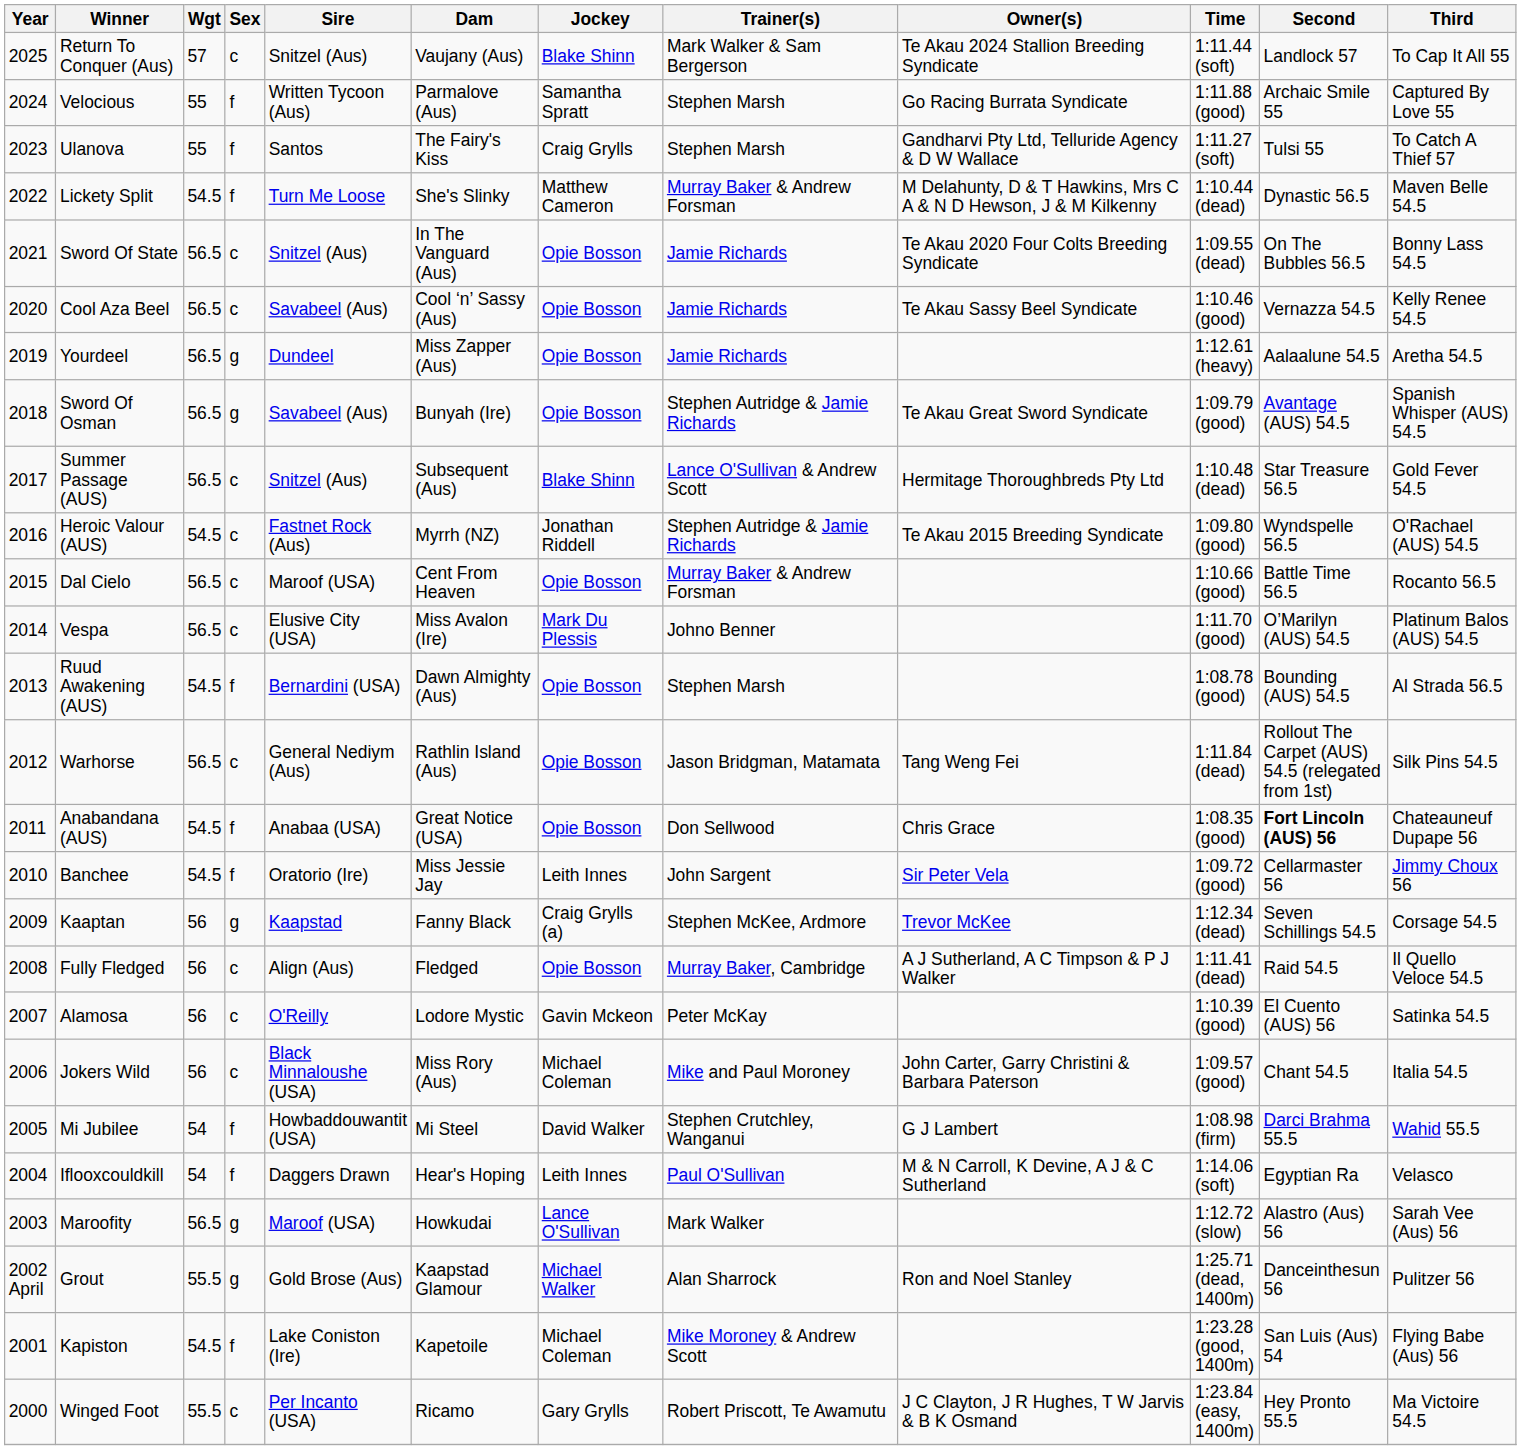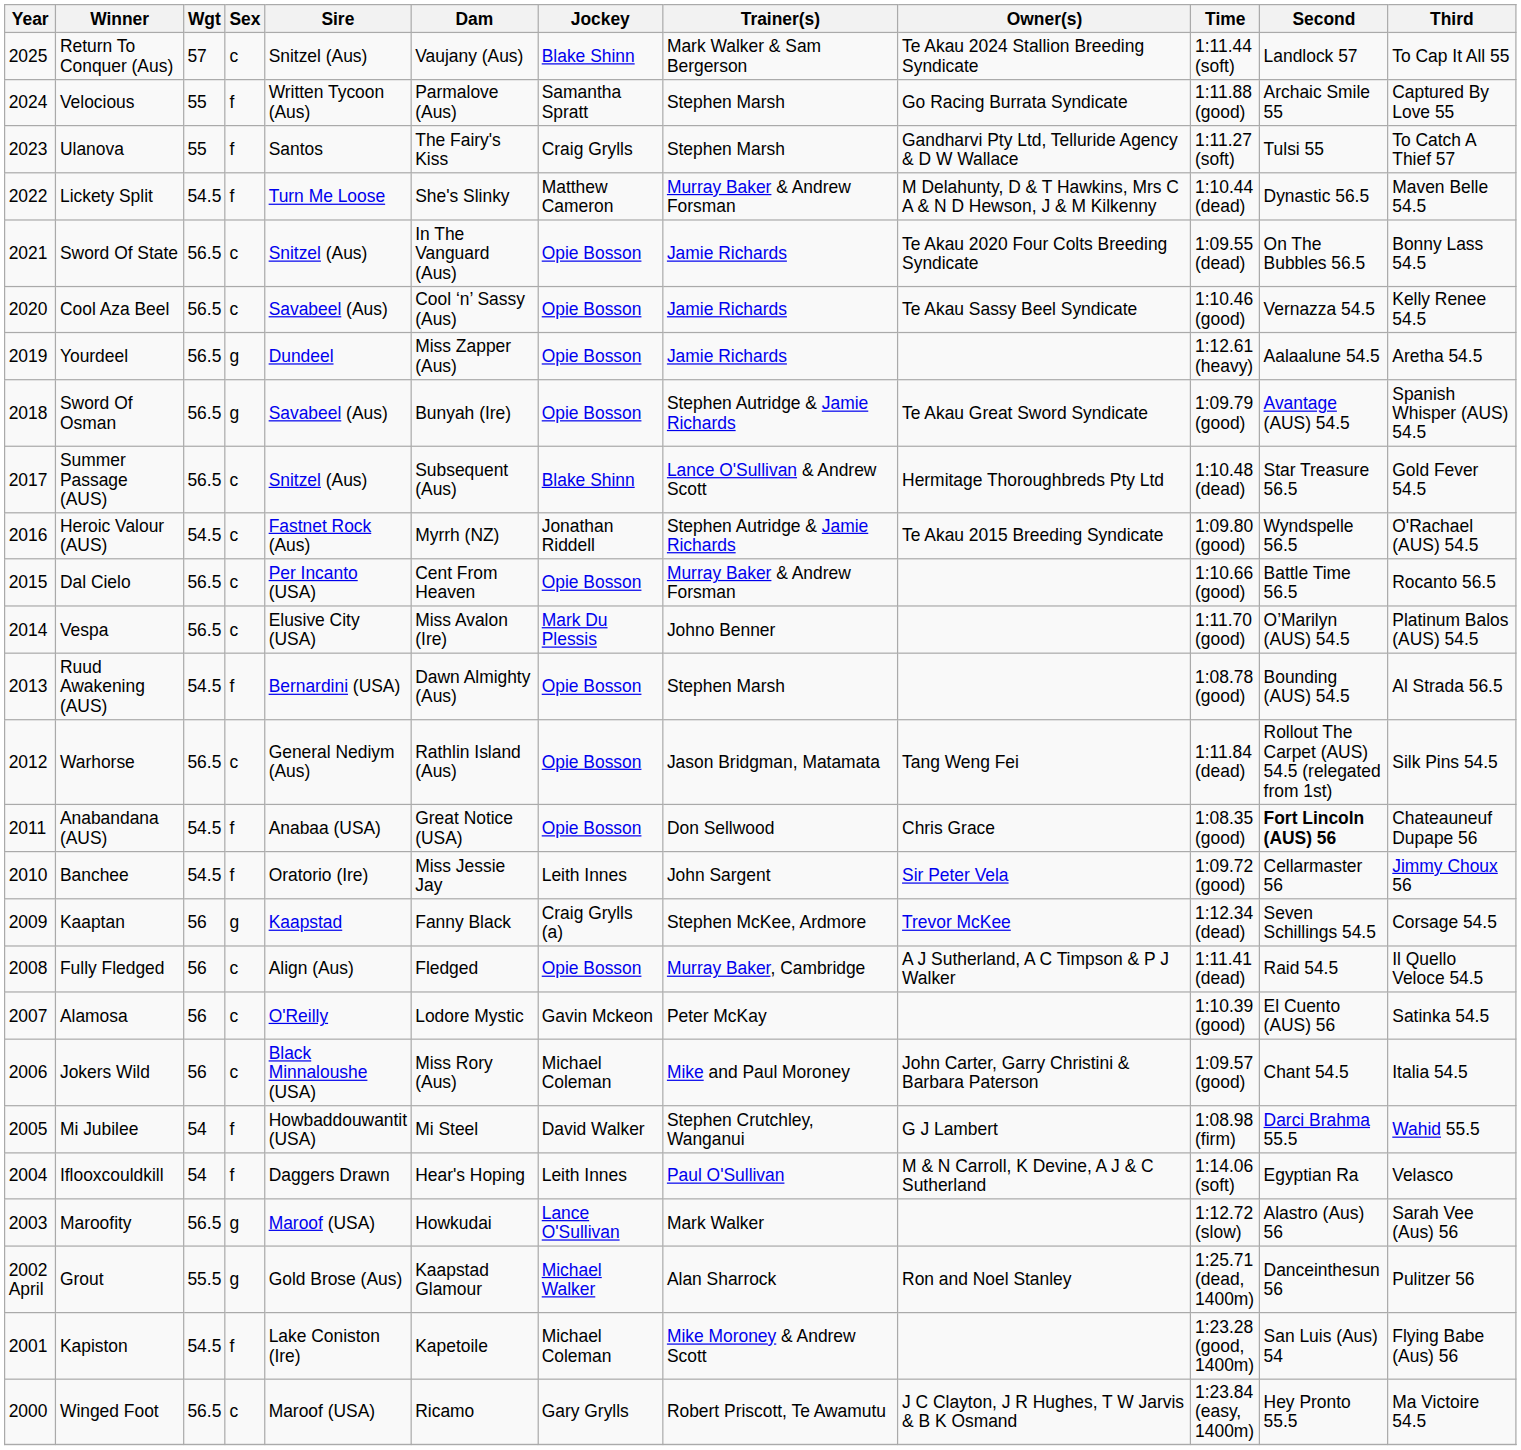 <table class="wikitable sortable" style="font-size:90%">
 <tr>
 <th width="36px">Year<br></th>
 <th width="100px">Winner<br></th>
 <th width="20px">Wgt<br></th>
 <th width="8px">Sex<br></th>
 <th width="100px">Sire<br></th>
 <th width="100px">Dam<br></th>
 <th width="100px">Jockey<br></th>
 <th width="200px">Trainer(s)<br></th>
 <th width="250px">Owner(s)<br></th>
 <th width="50px">Time<br></th>
 <th width="100px">Second<br></th>
 <th width="100px">Third<br></th>
 </tr>
 <tr>
 <td>2025</td>
 <td>Return To Conquer (Aus)</td>
 <td>57</td>
 <td>c</td>
 <td>Snitzel (Aus)</td>
 <td>Vaujany (Aus)</td>
 <td><a href='#'>Blake Shinn</a></td>
 <td>Mark Walker & Sam Bergerson</td>
 <td>Te Akau 2024 Stallion Breeding Syndicate</td>
 <td>1:11.44 (soft)</td>
 <td>Landlock 57</td>
 <td>To Cap It All 55</td>
 </tr>
 <tr>
 <td>2024 </td>
 <td>Velocious</td>
 <td>55</td>
 <td>f</td>
 <td>Written Tycoon (Aus)</td>
 <td>Parmalove (Aus)</td>
 <td>Samantha Spratt</td>
 <td>Stephen Marsh</td>
 <td>Go Racing Burrata Syndicate</td>
 <td>1:11.88 (good)</td>
 <td>Archaic Smile 55</td>
 <td>Captured By Love 55</td>
 </tr>
 <tr>
 <td>2023 </td>
 <td>Ulanova</td>
 <td>55</td>
 <td>f</td>
 <td>Santos</td>
 <td>The Fairy's Kiss</td>
 <td>Craig Grylls</td>
 <td>Stephen Marsh</td>
 <td>Gandharvi Pty Ltd, Telluride Agency & D W Wallace</td>
 <td>1:11.27 (soft)</td>
 <td>Tulsi 55</td>
 <td>To Catch A Thief 57</td>
 </tr>
 <tr>
 <td>2022 </td>
 <td>Lickety Split</td>
 <td>54.5</td>
 <td>f</td>
 <td><a href='#'>Turn Me Loose</a></td>
 <td>She's Slinky</td>
 <td>Matthew Cameron</td>
 <td><a href='#'>Murray Baker</a> & Andrew Forsman</td>
 <td>M Delahunty, D & T Hawkins, Mrs C A & N D Hewson, J & M Kilkenny</td>
 <td>1:10.44 (dead)</td>
 <td>Dynastic 56.5</td>
 <td>Maven Belle 54.5</td>
 </tr>
 <tr>
 <td>2021 </td>
 <td>Sword Of State</td>
 <td>56.5</td>
 <td>c</td>
 <td><a href='#'>Snitzel</a> (Aus)</td>
 <td>In The Vanguard (Aus)</td>
 <td><a href='#'>Opie Bosson</a></td>
 <td><a href='#'>Jamie Richards</a></td>
 <td>Te Akau 2020 Four Colts Breeding Syndicate</td>
 <td>1:09.55 (dead)</td>
 <td>On The Bubbles 56.5</td>
 <td>Bonny Lass 54.5</td>
 </tr>
 <tr>
 <td>2020 </td>
 <td>Cool Aza Beel</td>
 <td>56.5</td>
 <td>c</td>
 <td><a href='#'>Savabeel</a> (Aus)</td>
 <td>Cool ‘n’ Sassy (Aus)</td>
 <td><a href='#'>Opie Bosson</a></td>
 <td><a href='#'>Jamie Richards</a></td>
 <td>Te Akau Sassy Beel Syndicate</td>
 <td>1:10.46 (good)</td>
 <td>Vernazza 54.5</td>
 <td>Kelly Renee 54.5</td>
 </tr>
 <tr>
 <td>2019 </td>
 <td>Yourdeel  </td>
 <td>56.5</td>
 <td>g</td>
 <td><a href='#'>Dundeel</a></td>
 <td>Miss Zapper (Aus)</td>
 <td><a href='#'>Opie Bosson</a></td>
 <td><a href='#'>Jamie Richards</a></td>
 <td></td>
 <td>1:12.61 (heavy)</td>
 <td>Aalaalune 54.5</td>
 <td>Aretha 54.5</td>
 </tr>
 <tr>
 <td>2018 </td>
 <td>Sword Of Osman</td>
 <td>56.5</td>
 <td>g</td>
 <td><a href='#'>Savabeel</a> (Aus)</td>
 <td>Bunyah (Ire)</td>
 <td><a href='#'>Opie Bosson</a></td>
 <td>Stephen Autridge & <a href='#'>Jamie Richards</a></td>
 <td>Te Akau Great Sword Syndicate</td>
 <td>1:09.79 (good)</td>
 <td><a href='#'>Avantage</a> (AUS) 54.5</td>
 <td>Spanish Whisper (AUS) 54.5</td>
 </tr>
 <tr>
 <td>2017 </td>
 <td>Summer Passage (AUS)</td>
 <td>56.5</td>
 <td>c</td>
 <td><a href='#'>Snitzel</a> (Aus)</td>
 <td>Subsequent (Aus)</td>
 <td><a href='#'>Blake Shinn</a></td>
 <td><a href='#'>Lance O'Sullivan</a> & Andrew Scott</td>
 <td>Hermitage Thoroughbreds Pty Ltd</td>
 <td>1:10.48 (dead)</td>
 <td>Star Treasure 56.5</td>
 <td>Gold Fever 54.5</td>
 </tr>
 <tr>
 <td>2016</td>
 <td>Heroic Valour (AUS)</td>
 <td>54.5</td>
 <td>c</td>
 <td><a href='#'>Fastnet Rock</a> (Aus)</td>
 <td>Myrrh (NZ)</td>
 <td>Jonathan Riddell</td>
 <td>Stephen Autridge & <a href='#'>Jamie Richards</a></td>
 <td>Te Akau 2015 Breeding Syndicate</td>
 <td>1:09.80 (good)</td>
 <td>Wyndspelle 56.5</td>
 <td>O'Rachael (AUS) 54.5</td>
 </tr>
 <tr>
 <td>2015 </td>
 <td>Dal Cielo</td>
 <td>56.5</td>
 <td>c</td>
-<td>Maroof (USA)</td>
+<td><a href='#'>Per Incanto</a> (USA)</td>
 <td>Cent From Heaven</td>
 <td><a href='#'>Opie Bosson</a></td>
 <td><a href='#'>Murray Baker</a> & Andrew Forsman</td>
 <td></td>
 <td>1:10.66 (good)</td>
 <td>Battle Time 56.5</td>
 <td>Rocanto 56.5</td>
 </tr>
 <tr>
 <td>2014 </td>
 <td>Vespa</td>
 <td>56.5</td>
 <td>c</td>
 <td>Elusive City (USA)</td>
 <td>Miss Avalon (Ire)</td>
 <td><a href='#'>Mark Du Plessis</a></td>
 <td>Johno Benner</td>
 <td></td>
 <td>1:11.70 (good)</td>
 <td>O’Marilyn (AUS) 54.5</td>
 <td>Platinum Balos (AUS) 54.5</td>
 </tr>
 <tr>
 <td>2013</td>
 <td>Ruud Awakening (AUS)</td>
 <td>54.5</td>
 <td>f</td>
 <td><a href='#'>Bernardini</a> (USA)</td>
 <td>Dawn Almighty (Aus)</td>
 <td><a href='#'>Opie Bosson</a></td>
 <td>Stephen Marsh</td>
 <td></td>
 <td>1:08.78 (good)</td>
 <td>Bounding (AUS) 54.5</td>
 <td>Al Strada 56.5</td>
 </tr>
 <tr>
 <td>2012</td>
 <td>Warhorse</td>
 <td>56.5</td>
 <td>c</td>
 <td>General Nediym (Aus)</td>
 <td>Rathlin Island (Aus)</td>
 <td><a href='#'>Opie Bosson</a></td>
 <td>Jason Bridgman, Matamata</td>
 <td>Tang Weng Fei</td>
 <td>1:11.84 (dead)</td>
 <td>Rollout The Carpet (AUS) 54.5 (relegated from 1st)</td>
 <td>Silk Pins 54.5</td>
 </tr>
 <tr>
 <td>2011</td>
 <td>Anabandana (AUS)</td>
 <td>54.5</td>
 <td>f</td>
 <td>Anabaa (USA)</td>
 <td>Great Notice (USA)</td>
 <td><a href='#'>Opie Bosson</a></td>
 <td>Don Sellwood</td>
 <td>Chris Grace</td>
 <td>1:08.35 (good)</td>
 <td><strong>Fort Lincoln (AUS) 56</strong></td>
 <td>Chateauneuf Dupape 56</td>
 </tr>
 <tr>
 <td>2010</td>
 <td>Banchee</td>
 <td>54.5</td>
 <td>f</td>
 <td>Oratorio (Ire)</td>
 <td>Miss Jessie Jay</td>
 <td>Leith Innes</td>
 <td>John Sargent</td>
 <td><a href='#'>Sir Peter Vela</a></td>
 <td>1:09.72 (good)</td>
 <td>Cellarmaster 56</td>
 <td><a href='#'>Jimmy Choux</a> 56</td>
 </tr>
 <tr>
 <td>2009</td>
 <td>Kaaptan</td>
 <td>56</td>
 <td>g</td>
 <td><a href='#'>Kaapstad</a></td>
 <td>Fanny Black</td>
 <td>Craig Grylls (a)</td>
 <td>Stephen McKee, Ardmore</td>
 <td><a href='#'>Trevor McKee</a></td>
 <td>1:12.34 (dead)</td>
 <td>Seven Schillings 54.5</td>
 <td>Corsage 54.5</td>
 </tr>
 <tr>
 <td>2008</td>
 <td>Fully Fledged</td>
 <td>56</td>
 <td>c</td>
 <td>Align (Aus)</td>
 <td>Fledged</td>
 <td><a href='#'>Opie Bosson</a></td>
 <td><a href='#'>Murray Baker</a>, Cambridge</td>
 <td>A J Sutherland, A C Timpson & P J Walker</td>
 <td>1:11.41 (dead)</td>
 <td>Raid 54.5</td>
 <td>Il Quello Veloce 54.5</td>
 </tr>
 <tr>
 <td>2007</td>
 <td>Alamosa</td>
 <td>56</td>
 <td>c</td>
 <td><a href='#'>O'Reilly</a></td>
 <td>Lodore Mystic</td>
 <td>Gavin Mckeon</td>
 <td>Peter McKay</td>
 <td></td>
 <td>1:10.39 (good)</td>
 <td>El Cuento (AUS) 56</td>
 <td>Satinka 54.5</td>
 </tr>
 <tr>
 <td>2006</td>
 <td>Jokers Wild</td>
 <td>56</td>
 <td>c</td>
 <td><a href='#'>Black Minnaloushe</a> (USA)</td>
 <td>Miss Rory (Aus)</td>
 <td>Michael Coleman</td>
 <td><a href='#'>Mike</a> and Paul Moroney</td>
 <td>John Carter, Garry Christini & Barbara Paterson</td>
 <td>1:09.57 (good)</td>
 <td>Chant 54.5</td>
 <td>Italia 54.5</td>
 </tr>
 <tr>
 <td>2005</td>
 <td>Mi Jubilee</td>
 <td>54</td>
 <td>f</td>
 <td>Howbaddouwantit (USA)</td>
 <td>Mi Steel</td>
 <td>David Walker</td>
 <td>Stephen Crutchley, Wanganui</td>
 <td>G J Lambert</td>
 <td>1:08.98 (firm)</td>
 <td><a href='#'>Darci Brahma</a> 55.5</td>
 <td><a href='#'>Wahid</a> 55.5</td>
 </tr>
 <tr>
 <td>2004</td>
 <td>Iflooxcouldkill</td>
 <td>54</td>
 <td>f</td>
 <td>Daggers Drawn</td>
 <td>Hear's Hoping</td>
 <td>Leith Innes</td>
 <td><a href='#'>Paul O'Sullivan</a></td>
 <td>M & N Carroll, K Devine, A J & C Sutherland</td>
 <td>1:14.06 (soft)</td>
 <td>Egyptian Ra</td>
 <td>Velasco</td>
 </tr>
 <tr>
 <td>2003</td>
 <td>Maroofity</td>
 <td>56.5</td>
 <td>g</td>
 <td><a href='#'>Maroof</a> (USA)</td>
 <td>Howkudai</td>
 <td><a href='#'>Lance O'Sullivan</a></td>
 <td>Mark Walker</td>
 <td></td>
 <td>1:12.72 (slow)</td>
 <td>Alastro (Aus) 56</td>
 <td>Sarah Vee (Aus) 56</td>
 </tr>
 <tr>
 <td>2002 April</td>
 <td>Grout</td>
 <td>55.5</td>
 <td>g</td>
 <td>Gold Brose (Aus)</td>
 <td>Kaapstad Glamour</td>
 <td><a href='#'>Michael Walker</a></td>
 <td>Alan Sharrock</td>
 <td>Ron and Noel Stanley</td>
 <td>1:25.71 (dead, 1400m)</td>
 <td>Danceinthesun 56</td>
 <td>Pulitzer 56</td>
 </tr>
 <tr>
 <td>2001</td>
 <td>Kapiston</td>
 <td>54.5</td>
 <td>f</td>
 <td>Lake Coniston (Ire)</td>
 <td>Kapetoile</td>
 <td>Michael Coleman</td>
 <td><a href='#'>Mike Moroney</a> & Andrew Scott</td>
 <td></td>
 <td>1:23.28 (good, 1400m)</td>
 <td>San Luis (Aus) 54</td>
 <td>Flying Babe (Aus) 56</td>
 </tr>
 <tr>
 <td>2000</td>
 <td>Winged Foot</td>
-<td>55.5</td>
+<td>56.5</td>
 <td>c</td>
-<td><a href='#'>Per Incanto</a> (USA)</td>
+<td>Maroof (USA)</td>
 <td>Ricamo</td>
 <td>Gary Grylls</td>
 <td>Robert Priscott, Te Awamutu</td>
 <td>J C Clayton, J R Hughes, T W Jarvis & B K Osmand</td>
 <td>1:23.84 (easy, 1400m)</td>
 <td>Hey Pronto 55.5</td>
 <td>Ma Victoire 54.5</td>
 </tr>
 <tr>
 </tr>
 </table>
